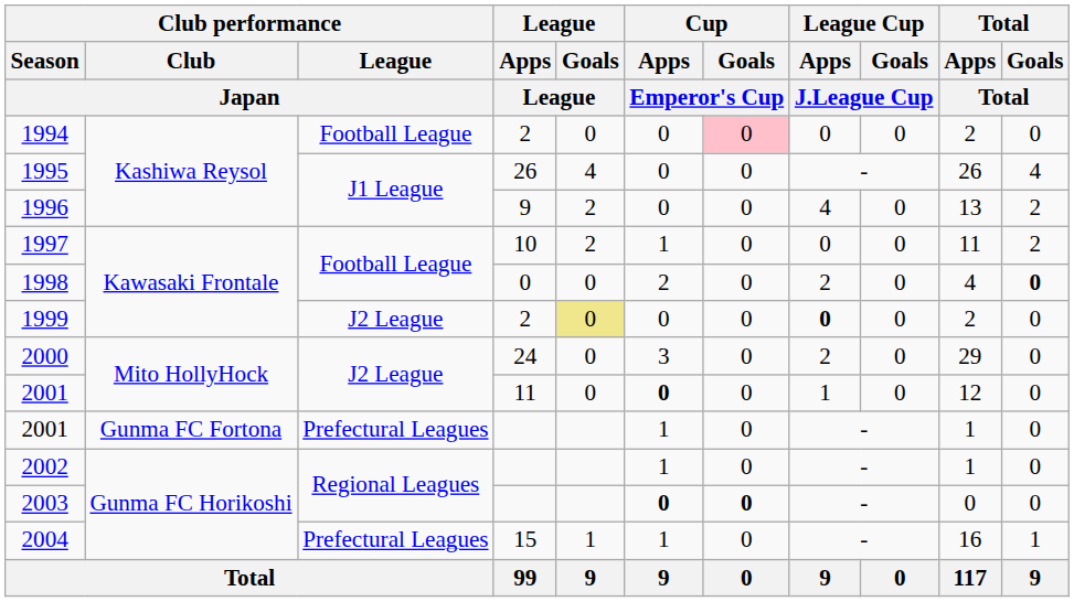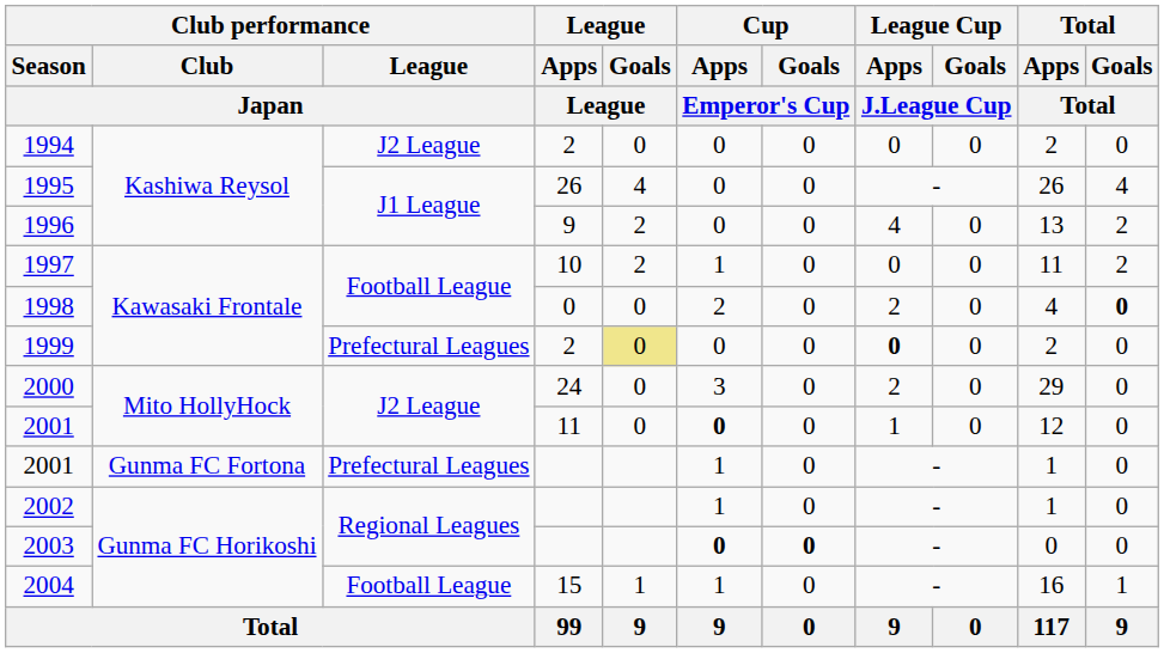 <table class="wikitable" style="text-align:center;">
 <tr>
 <th colspan=3>Club performance</th>
 <th colspan=2>League</th>
 <th colspan=2>Cup</th>
 <th colspan=2>League Cup</th>
 <th colspan=2>Total</th>
 </tr>
 <tr>
 <th>Season</th>
 <th>Club</th>
 <th>League</th>
 <th>Apps</th>
 <th>Goals</th>
 <th>Apps</th>
 <th>Goals</th>
 <th>Apps</th>
 <th>Goals</th>
 <th>Apps</th>
 <th>Goals</th>
 </tr>
 <tr>
 <th colspan=3>Japan</th>
 <th colspan=2>League</th>
 <th colspan=2><a href='#'>Emperor's Cup</a></th>
 <th colspan=2><a href='#'>J.League Cup</a></th>
 <th colspan=2>Total</th>
 </tr>
 <tr>
 <td><a href='#'>1994</a></td>
 <td rowspan="3"><a href='#'>Kashiwa Reysol</a></td>
-<td><a href='#'>Football League</a></td>
+<td><a href='#'>J2 League</a></td>
 <td>2</td>
 <td>0</td>
 <td>0</td>
-<td style="background: pink;">0</td>
+<td>0</td>
 <td>0</td>
 <td>0</td>
 <td>2</td>
 <td>0</td>
 </tr>
 <tr>
 <td><a href='#'>1995</a></td>
 <td rowspan="2"><a href='#'>J1 League</a></td>
 <td>26</td>
 <td>4</td>
 <td>0</td>
 <td>0</td>
 <td colspan="2">-</td>
 <td>26</td>
 <td>4</td>
 </tr>
 <tr>
 <td><a href='#'>1996</a></td>
 <td>9</td>
 <td>2</td>
 <td>0</td>
 <td>0</td>
 <td>4</td>
 <td>0</td>
 <td>13</td>
 <td>2</td>
 </tr>
 <tr>
 <td><a href='#'>1997</a></td>
 <td rowspan="3"><a href='#'>Kawasaki Frontale</a></td>
 <td rowspan="2"><a href='#'>Football League</a></td>
 <td>10</td>
 <td>2</td>
 <td>1</td>
 <td>0</td>
 <td>0</td>
 <td>0</td>
 <td>11</td>
 <td>2</td>
 </tr>
 <tr>
 <td><a href='#'>1998</a></td>
 <td>0</td>
 <td>0</td>
 <td>2</td>
 <td>0</td>
 <td>2</td>
 <td>0</td>
 <td>4</td>
 <td><strong>0</strong></td>
 </tr>
 <tr>
 <td><a href='#'>1999</a></td>
-<td><a href='#'>J2 League</a></td>
+<td><a href='#'>Prefectural Leagues</a></td>
 <td>2</td>
 <td style="background: khaki;">0</td>
 <td>0</td>
 <td>0</td>
 <td><strong>0</strong></td>
 <td>0</td>
 <td>2</td>
 <td>0</td>
 </tr>
 <tr>
 <td><a href='#'>2000</a></td>
 <td rowspan="2"><a href='#'>Mito HollyHock</a></td>
 <td rowspan="2"><a href='#'>J2 League</a></td>
 <td>24</td>
 <td>0</td>
 <td>3</td>
 <td>0</td>
 <td>2</td>
 <td>0</td>
 <td>29</td>
 <td>0</td>
 </tr>
 <tr>
 <td><a href='#'>2001</a></td>
 <td>11</td>
 <td>0</td>
 <td><strong>0</strong></td>
 <td>0</td>
 <td>1</td>
 <td>0</td>
 <td>12</td>
 <td>0</td>
 </tr>
 <tr>
 <td>2001</td>
 <td><a href='#'>Gunma FC Fortona</a></td>
 <td><a href='#'>Prefectural Leagues</a></td>
 <td></td>
 <td></td>
 <td>1</td>
 <td>0</td>
 <td colspan="2">-</td>
 <td>1</td>
 <td>0</td>
 </tr>
 <tr>
 <td><a href='#'>2002</a></td>
 <td rowspan="3"><a href='#'>Gunma FC Horikoshi</a></td>
 <td rowspan="2"><a href='#'>Regional Leagues</a></td>
 <td></td>
 <td></td>
 <td>1</td>
 <td>0</td>
 <td colspan="2">-</td>
 <td>1</td>
 <td>0</td>
 </tr>
 <tr>
 <td><a href='#'>2003</a></td>
 <td></td>
 <td></td>
 <td><strong>0</strong></td>
 <td><strong>0</strong></td>
 <td colspan="2">-</td>
 <td>0</td>
 <td>0</td>
 </tr>
 <tr>
 <td><a href='#'>2004</a></td>
-<td><a href='#'>Prefectural Leagues</a></td>
+<td><a href='#'>Football League</a></td>
 <td>15</td>
 <td>1</td>
 <td>1</td>
 <td>0</td>
 <td colspan="2">-</td>
 <td>16</td>
 <td>1</td>
 </tr>
 <tr>
 <th colspan=3>Total</th>
 <th>99</th>
 <th>9</th>
 <th>9</th>
 <th>0</th>
 <th>9</th>
 <th>0</th>
 <th>117</th>
 <th>9</th>
 </tr>
 </table>
